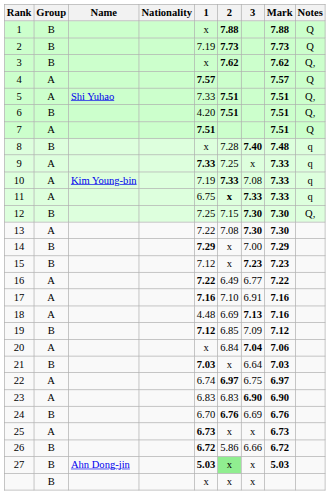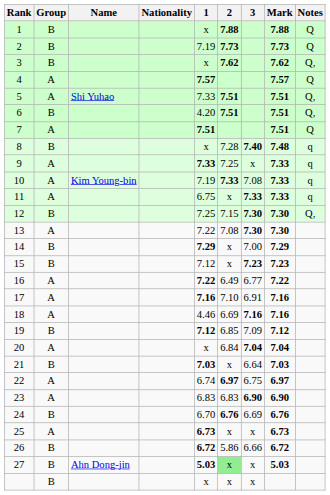 <table class="wikitable sortable" style="text-align:center">
 <tr>
 <th>Rank</th>
 <th>Group</th>
 <th>Name</th>
 <th>Nationality</th>
 <th>1</th>
 <th>2</th>
 <th>3</th>
 <th>Mark</th>
 <th>Notes</th>
 </tr>
 <tr bgcolor=ccffcc>
 <td>1</td>
 <td>B</td>
 <td align=left></td>
 <td align=left></td>
 <td>x</td>
 <td><strong>7.88</strong></td>
 <td></td>
 <td><strong>7.88</strong></td>
 <td>Q</td>
 </tr>
 <tr bgcolor=ccffcc>
 <td>2</td>
 <td>B</td>
 <td align=left></td>
 <td align=left></td>
 <td>7.19</td>
 <td><strong>7.73</strong></td>
 <td></td>
 <td><strong>7.73</strong></td>
 <td>Q</td>
 </tr>
 <tr bgcolor=ccffcc>
 <td>3</td>
 <td>B</td>
 <td align=left></td>
 <td align=left></td>
 <td>x</td>
 <td><strong>7.62</strong></td>
 <td></td>
 <td><strong>7.62</strong></td>
 <td>Q, </td>
 </tr>
 <tr bgcolor=ccffcc>
 <td>4</td>
 <td>A</td>
 <td align=left></td>
 <td align=left></td>
 <td><strong>7.57</strong></td>
 <td></td>
 <td></td>
 <td><strong>7.57</strong></td>
 <td>Q</td>
 </tr>
 <tr bgcolor=ccffcc>
 <td>5</td>
 <td>A</td>
 <td align=left><a href='#'>Shi Yuhao</a></td>
 <td align=left></td>
 <td>7.33</td>
 <td><strong>7.51</strong></td>
 <td></td>
 <td><strong>7.51</strong></td>
 <td>Q, </td>
 </tr>
 <tr bgcolor=ccffcc>
 <td>6</td>
 <td>B</td>
 <td align=left></td>
 <td align=left></td>
 <td>4.20</td>
 <td><strong>7.51</strong></td>
 <td></td>
 <td><strong>7.51</strong></td>
 <td>Q, </td>
 </tr>
 <tr bgcolor=ccffcc>
 <td>7</td>
 <td>A</td>
 <td align=left></td>
 <td align=left></td>
 <td><strong>7.51</strong></td>
 <td></td>
 <td></td>
 <td><strong>7.51</strong></td>
 <td>Q</td>
 </tr>
 <tr bgcolor=ddffdd>
 <td>8</td>
 <td>B</td>
 <td align=left></td>
 <td align=left></td>
 <td>x</td>
 <td>7.28</td>
 <td><strong>7.40</strong></td>
 <td><strong>7.48</strong></td>
 <td>q</td>
 </tr>
 <tr bgcolor=ddffdd>
 <td>9</td>
 <td>A</td>
 <td align=left></td>
 <td align=left></td>
 <td><strong>7.33</strong></td>
 <td>7.25</td>
 <td>x</td>
 <td><strong>7.33</strong></td>
 <td>q</td>
 </tr>
 <tr bgcolor=ddffdd>
 <td>10</td>
 <td>A</td>
 <td align=left><a href='#'>Kim Young-bin</a></td>
 <td align=left></td>
 <td>7.19</td>
 <td><strong>7.33</strong></td>
 <td>7.08</td>
 <td><strong>7.33</strong></td>
 <td>q</td>
 </tr>
 <tr bgcolor=ddffdd>
 <td>11</td>
 <td>A</td>
 <td align=left></td>
 <td align=left></td>
 <td>6.75</td>
-<td><strong>x</strong></td>
+<td>x</td>
 <td><strong>7.33</strong></td>
 <td><strong>7.33</strong></td>
 <td>q</td>
 </tr>
 <tr bgcolor=ddffdd>
 <td>12</td>
 <td>B</td>
 <td align=left></td>
 <td align=left></td>
 <td>7.25</td>
 <td>7.15</td>
 <td><strong>7.30</strong></td>
 <td><strong>7.30</strong></td>
 <td>Q, </td>
 </tr>
 <tr>
 <td>13</td>
 <td>A</td>
 <td align=left></td>
 <td align=left></td>
 <td>7.22</td>
 <td>7.08</td>
 <td><strong>7.30</strong></td>
 <td><strong>7.30</strong></td>
 <td></td>
 </tr>
 <tr>
 <td>14</td>
 <td>B</td>
 <td align=left></td>
 <td align=left></td>
 <td><strong>7.29</strong></td>
 <td>x</td>
 <td>7.00</td>
 <td><strong>7.29</strong></td>
 <td></td>
 </tr>
 <tr>
 <td>15</td>
 <td>B</td>
 <td align=left></td>
 <td align=left></td>
 <td>7.12</td>
 <td>x</td>
 <td><strong>7.23</strong></td>
 <td><strong>7.23</strong></td>
 <td></td>
 </tr>
 <tr>
 <td>16</td>
 <td>A</td>
 <td align=left></td>
 <td align=left></td>
 <td><strong>7.22</strong></td>
 <td>6.49</td>
 <td>6.77</td>
 <td><strong>7.22</strong></td>
 <td></td>
 </tr>
 <tr>
 <td>17</td>
 <td>A</td>
 <td align=left></td>
 <td align=left></td>
 <td><strong>7.16</strong></td>
 <td>7.10</td>
 <td>6.91</td>
 <td><strong>7.16</strong></td>
 <td></td>
 </tr>
 <tr>
 <td>18</td>
 <td>A</td>
 <td align=left></td>
 <td align=left></td>
-<td>4.48</td>
+<td>4.46</td>
 <td>6.69</td>
-<td><strong>7.13</strong></td>
+<td><strong>7.16</strong></td>
 <td><strong>7.16</strong></td>
 <td></td>
 </tr>
 <tr>
 <td>19</td>
 <td>B</td>
 <td align=left></td>
 <td align=left></td>
 <td><strong>7.12</strong></td>
 <td>6.85</td>
 <td>7.09</td>
 <td><strong>7.12</strong></td>
 <td></td>
 </tr>
 <tr>
 <td>20</td>
 <td>A</td>
 <td align=left></td>
 <td align=left></td>
 <td>x</td>
 <td>6.84</td>
 <td><strong>7.04</strong></td>
-<td><strong>7.06</strong></td>
+<td><strong>7.04</strong></td>
 <td></td>
 </tr>
 <tr>
 <td>21</td>
 <td>B</td>
 <td align=left></td>
 <td align=left></td>
 <td><strong>7.03</strong></td>
 <td>x</td>
 <td>6.64</td>
 <td><strong>7.03</strong></td>
 <td></td>
 </tr>
 <tr>
 <td>22</td>
 <td>A</td>
 <td align=left></td>
 <td align=left></td>
 <td>6.74</td>
 <td><strong>6.97</strong></td>
 <td>6.75</td>
 <td><strong>6.97</strong></td>
 <td></td>
 </tr>
 <tr>
 <td>23</td>
 <td>A</td>
 <td align=left></td>
 <td align=left></td>
 <td>6.83</td>
 <td>6.83</td>
 <td><strong>6.90</strong></td>
 <td><strong>6.90</strong></td>
 <td></td>
 </tr>
 <tr>
 <td>24</td>
 <td>B</td>
 <td align=left></td>
 <td align=left></td>
 <td>6.70</td>
 <td><strong>6.76</strong></td>
 <td>6.69</td>
 <td><strong>6.76</strong></td>
 <td></td>
 </tr>
 <tr>
 <td>25</td>
 <td>A</td>
 <td align=left></td>
 <td align=left></td>
 <td><strong>6.73</strong></td>
 <td>x</td>
 <td>x</td>
 <td><strong>6.73</strong></td>
 <td></td>
 </tr>
 <tr>
 <td>26</td>
 <td>B</td>
 <td align=left></td>
 <td align=left></td>
 <td><strong>6.72</strong></td>
 <td>5.86</td>
 <td>6.66</td>
 <td><strong>6.72</strong></td>
 <td></td>
 </tr>
 <tr>
 <td>27</td>
 <td>B</td>
 <td align=left><a href='#'>Ahn Dong-jin</a></td>
 <td align=left></td>
 <td><strong>5.03</strong></td>
 <td style="background: lightgreen;">x</td>
 <td>x</td>
 <td><strong>5.03</strong></td>
 <td></td>
 </tr>
 <tr>
 <td></td>
 <td>B</td>
 <td align=left></td>
 <td align=left></td>
 <td>x</td>
 <td>x</td>
 <td>x</td>
 <td><strong></strong></td>
 <td></td>
 </tr>
 </table>
